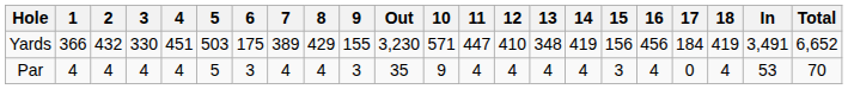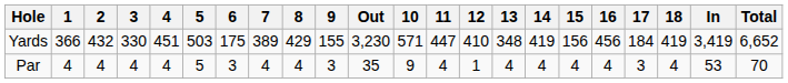 <table class="wikitable" style="text-align:center">
 <tr>
 <th align="left">Hole</th>
 <th>1</th>
 <th>2</th>
 <th>3</th>
 <th>4</th>
 <th>5</th>
 <th>6</th>
 <th>7</th>
 <th>8</th>
 <th>9</th>
 <th>Out</th>
 <th>10</th>
 <th>11</th>
 <th>12</th>
 <th>13</th>
 <th>14</th>
 <th>15</th>
 <th>16</th>
 <th>17</th>
 <th>18</th>
 <th>In</th>
 <th>Total</th>
 </tr>
 <tr>
 <td align="center">Yards</td>
 <td>366</td>
 <td>432</td>
 <td>330</td>
 <td>451</td>
 <td>503</td>
 <td>175</td>
 <td>389</td>
 <td>429</td>
 <td>155</td>
 <td>3,230</td>
 <td>571</td>
 <td>447</td>
 <td>410</td>
 <td>348</td>
 <td>419</td>
 <td>156</td>
 <td>456</td>
 <td>184</td>
 <td>419</td>
-<td>3,491</td>
+<td>3,419</td>
 <td>6,652</td>
 </tr>
 <tr>
 <td align="center">Par</td>
 <td>4</td>
 <td>4</td>
 <td>4</td>
 <td>4</td>
 <td>5</td>
 <td>3</td>
 <td>4</td>
 <td>4</td>
 <td>3</td>
 <td>35</td>
 <td>9</td>
 <td>4</td>
+<td>1</td>
+<td>4</td>
 <td>4</td>
 <td>4</td>
 <td>4</td>
 <td>3</td>
 <td>4</td>
-<td>0</td>
-<td>4</td>
 <td>53</td>
 <td>70</td>
 </tr>
 </table>
